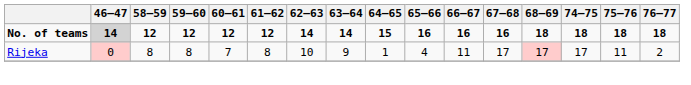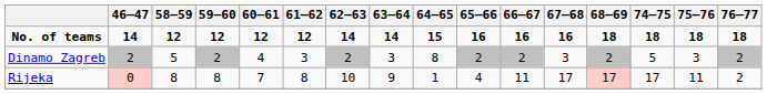 <table border=1  bordercolor="#CCCCCC" class=wikitable style="font-size:90%;">
 <tr align=LEFT valign=CENTER>
 <th></th>
 <th>46–47</th>
 <th>58–59</th>
 <th>59–60</th>
 <th>60–61</th>
 <th>61–62</th>
 <th>62–63</th>
 <th>63–64</th>
 <th>64–65</th>
 <th>65–66</th>
 <th>66–67</th>
 <th>67–68</th>
 <th>68–69</th>
 <th>74–75</th>
 <th>75–76</th>
 <th>76–77</th>
 </tr>
 <tr align=CENTER>
 <td><strong>No. of teams</strong></td>
-<td style="background: lightgrey;"><strong>14</strong></td>
+<td><strong>14</strong></td>
 <td><strong>12</strong></td>
 <td><strong>12</strong></td>
 <td><strong>12</strong></td>
 <td><strong>12</strong></td>
 <td><strong>14</strong></td>
 <td><strong>14</strong></td>
 <td><strong>15</strong></td>
 <td><strong>16</strong></td>
 <td><strong>16</strong></td>
 <td><strong>16</strong></td>
 <td><strong>18</strong></td>
 <td><strong>18</strong></td>
 <td><strong>18</strong></td>
 <td><strong>18</strong></td>
+</tr>
+<tr align=CENTER valign=BOTTOM>
+<td align=LEFT><a href='#'>Dinamo Zagreb</a></td>
+<td bgcolor=silver>2</td>
+<td>5</td>
+<td bgcolor=silver>2</td>
+<td>4</td>
+<td>3</td>
+<td bgcolor=silver>2</td>
+<td>3</td>
+<td>8</td>
+<td bgcolor=silver>2</td>
+<td bgcolor=silver>2</td>
+<td>3</td>
+<td bgcolor=silver>2</td>
+<td>5</td>
+<td>3</td>
+<td bgcolor=silver>2</td>
 </tr>
 <tr align=CENTER valign=BOTTOM>
 <td align=LEFT><a href='#'>Rijeka</a></td>
 <td bgcolor=#FFCCCC>0</td>
 <td>8</td>
 <td>8</td>
 <td>7</td>
 <td>8</td>
 <td>10</td>
 <td>9</td>
 <td>1</td>
 <td>4</td>
 <td>11</td>
 <td>17</td>
 <td bgcolor=#FFCCCC>17</td>
 <td>17</td>
 <td>11</td>
 <td>2</td>
 </tr>
 <tr>
 </tr>
 </table>
